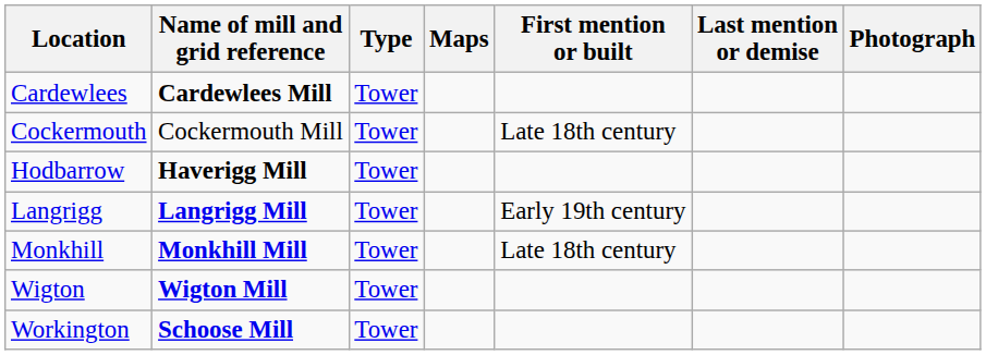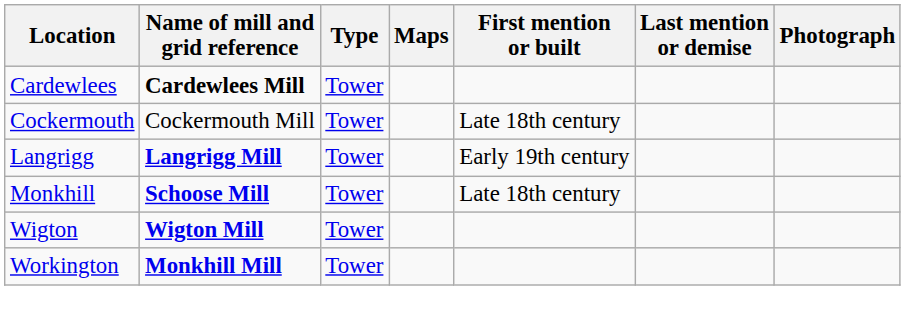 <table class="wikitable">
 <tr>
 <th>Location</th>
 <th>Name of mill and<br>grid reference</th>
 <th>Type</th>
 <th>Maps</th>
 <th>First mention<br>or built</th>
 <th>Last mention<br> or demise</th>
 <th>Photograph</th>
 </tr>
 <tr>
 <td><a href='#'>Cardewlees</a></td>
 <td><strong>Cardewlees Mill</strong><br></td>
 <td><a href='#'>Tower</a></td>
 <td></td>
 <td></td>
 <td></td>
 <td></td>
 </tr>
 <tr>
 <td><a href='#'>Cockermouth</a></td>
 <td>Cockermouth Mill<br></td>
 <td><a href='#'>Tower</a></td>
 <td></td>
 <td>Late 18th century</td>
 <td></td>
 <td></td>
 </tr>
 <tr>
-<td><a href='#'>Hodbarrow</a></td>
-<td><strong>Haverigg Mill</strong><br></td>
-<td><a href='#'>Tower</a></td>
-<td></td>
-<td></td>
-<td></td>
-<td></td>
-</tr>
-<tr>
 <td><a href='#'>Langrigg</a></td>
 <td><strong><a href='#'>Langrigg Mill</a></strong><br></td>
 <td><a href='#'>Tower</a></td>
 <td></td>
 <td>Early 19th century</td>
 <td></td>
 <td></td>
 </tr>
 <tr>
 <td><a href='#'>Monkhill</a></td>
-<td><strong><a href='#'>Monkhill Mill</a></strong><br></td>
+<td><strong><a href='#'>Schoose Mill</a></strong><br></td>
 <td><a href='#'>Tower</a></td>
 <td></td>
 <td>Late 18th century</td>
 <td></td>
 <td></td>
 </tr>
 <tr>
 <td><a href='#'>Wigton</a></td>
 <td><strong><a href='#'>Wigton Mill</a></strong><br></td>
 <td><a href='#'>Tower</a></td>
 <td></td>
 <td></td>
 <td></td>
 <td></td>
 </tr>
 <tr>
 <td><a href='#'>Workington</a></td>
-<td><strong><a href='#'>Schoose Mill</a></strong><br></td>
+<td><strong><a href='#'>Monkhill Mill</a></strong><br></td>
 <td><a href='#'>Tower</a></td>
 <td></td>
 <td></td>
 <td></td>
 <td></td>
 </tr>
 </table>
